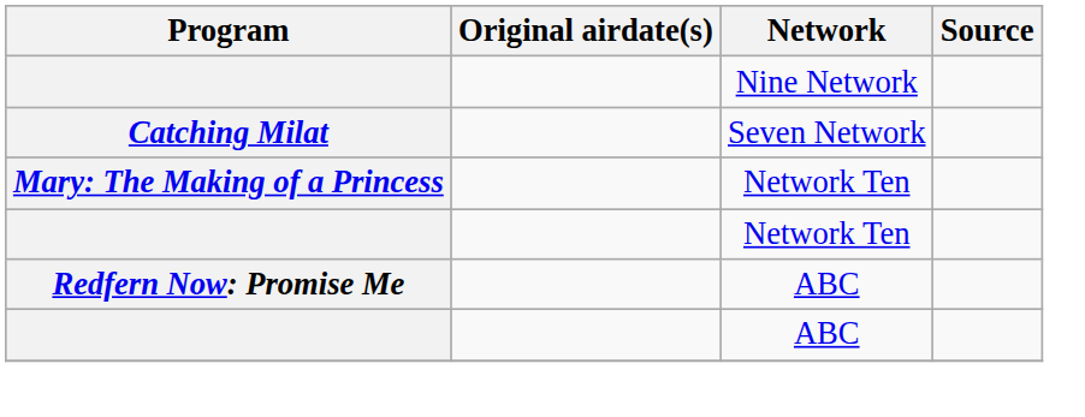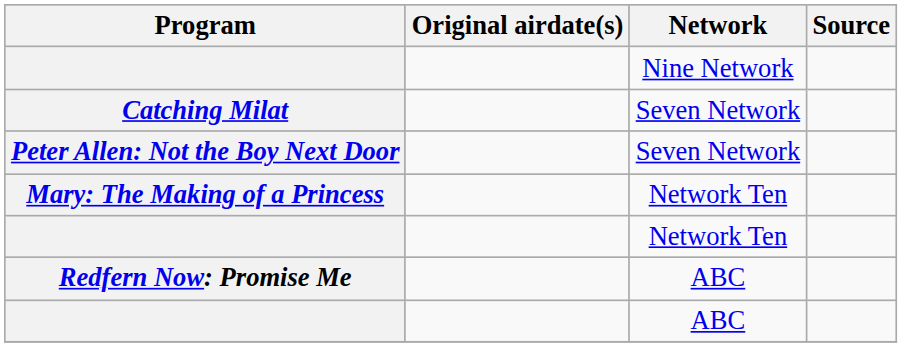 <table class="wikitable plainrowheaders sortable" style="text-align:center">
 <tr>
 <th scope="col">Program</th>
 <th scope="col">Original airdate(s)</th>
 <th scope="col">Network</th>
 <th scope="col" class="unsortable">Source</th>
 </tr>
 <tr>
 <th scope="row"><em></em></th>
 <td></td>
 <td><a href='#'>Nine Network</a></td>
 <td></td>
 </tr>
 <tr>
 <th scope="row"><em><a href='#'>Catching Milat</a></em></th>
+<td></td>
+<td><a href='#'>Seven Network</a></td>
+<td></td>
+</tr>
+<tr>
+<th scope="row"><em><a href='#'>Peter Allen: Not the Boy Next Door</a></em></th>
 <td></td>
 <td><a href='#'>Seven Network</a></td>
 <td></td>
 </tr>
 <tr>
 <th scope="row"><em><a href='#'>Mary: The Making of a Princess</a></em></th>
 <td></td>
 <td><a href='#'>Network Ten</a></td>
 <td></td>
 </tr>
 <tr>
 <th scope="row"><em></em></th>
 <td></td>
 <td><a href='#'>Network Ten</a></td>
 <td></td>
 </tr>
 <tr>
 <th scope="row"><em><a href='#'>Redfern Now</a>: Promise Me</em></th>
 <td></td>
 <td><a href='#'>ABC</a></td>
 <td></td>
 </tr>
 <tr>
 <th scope="row"><em></em></th>
 <td></td>
 <td><a href='#'>ABC</a></td>
 <td></td>
 </tr>
 <tr>
 </tr>
 </table>
